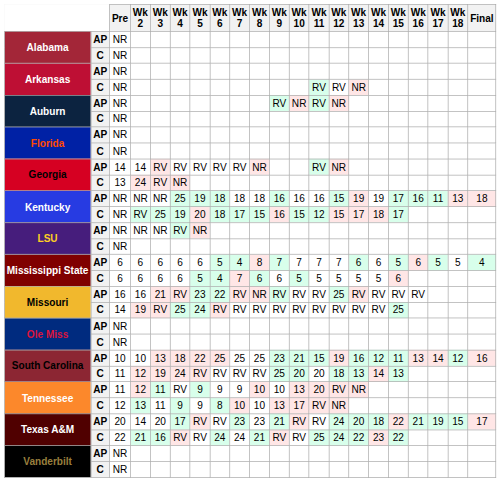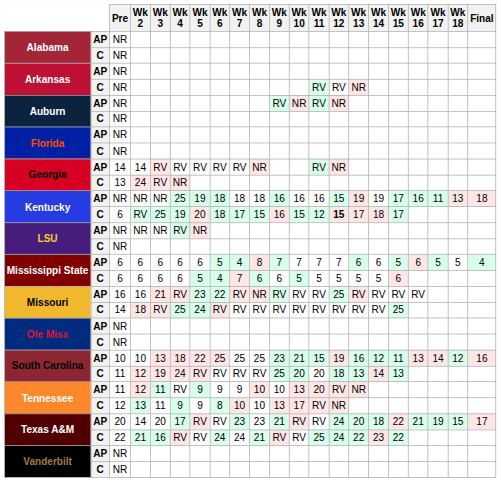 <table class="wikitable" style="white-space:nowrap;font-size:90%;">
 <tr>
 <th colspan=2 style="background:white; border-top-style:hidden; border-left-style:hidden;"> </th>
 <th>Pre</th>
 <th>Wk<br>2</th>
 <th>Wk<br>3</th>
 <th>Wk<br>4</th>
 <th>Wk<br>5</th>
 <th>Wk<br>6</th>
 <th>Wk<br>7</th>
 <th>Wk<br>8</th>
 <th>Wk<br>9</th>
 <th>Wk<br>10</th>
 <th>Wk<br>11</th>
 <th>Wk<br>12</th>
 <th>Wk<br>13</th>
 <th>Wk<br>14</th>
 <th>Wk<br>15</th>
 <th>Wk<br>16</th>
 <th>Wk<br>17</th>
 <th>Wk<br>18</th>
 <th>Final</th>
 </tr>
 <tr style="text-align:center;">
 <th rowspan=2 style="background:#A32638; color:#FFFFFF;">Alabama</th>
 <th>AP</th>
 <td style="background:#FFF;">NR</td>
 <td style="background:#FFF;"></td>
 <td style="background:#FFF;"></td>
 <td style="background:#FFF;"></td>
 <td style="background:#FFF;"></td>
 <td style="background:#FFF;"></td>
 <td style="background:#FFF;"></td>
 <td style="background:#FFF;"></td>
 <td style="background:#FFF;"></td>
 <td style="background:#FFF;"></td>
 <td style="background:#FFF;"></td>
 <td style="background:#FFF;"></td>
 <td style="background:#FFF;"></td>
 <td style="background:#FFF;"></td>
 <td style="background:#FFF;"></td>
 <td style="background:#FFF;"></td>
 <td style="background:#FFF;"></td>
 <td style="background:#FFF;"></td>
 <td style="background:#FFF;"></td>
 </tr>
 <tr style="text-align:center;">
 <th>C</th>
 <td style="background:#FFF;">NR</td>
 <td style="background:#FFF;"></td>
 <td style="background:#FFF;"></td>
 <td style="background:#FFF;"></td>
 <td style="background:#FFF;"></td>
 <td style="background:#FFF;"></td>
 <td style="background:#FFF;"></td>
 <td style="background:#FFF;"></td>
 <td style="background:#FFF;"></td>
 <td style="background:#FFF;"></td>
 <td style="background:#FFF;"></td>
 <td style="background:#FFF;"></td>
 <td style="background:#FFF;"></td>
 <td style="background:#FFF;"></td>
 <td style="background:#FFF;"></td>
 <td style="background:#FFF;"></td>
 <td style="background:#FFF;"></td>
 <td style="background:#FFF;"></td>
 <td style="background:#FFF;"></td>
 </tr>
 <tr style="text-align:center;">
 <th rowspan=2 style="background:#BE0F34; color:#FFFFFF;">Arkansas</th>
 <th>AP</th>
 <td style="background:#FFF;">NR</td>
 <td style="background:#FFF;"></td>
 <td style="background:#FFF;"></td>
 <td style="background:#FFF;"></td>
 <td style="background:#FFF;"></td>
 <td style="background:#FFF;"></td>
 <td style="background:#FFF;"></td>
 <td style="background:#FFF;"></td>
 <td style="background:#FFF;"></td>
 <td style="background:#FFF;"></td>
 <td style="background:#FFF;"></td>
 <td style="background:#FFF;"></td>
 <td style="background:#FFF;"></td>
 <td style="background:#FFF;"></td>
 <td style="background:#FFF;"></td>
 <td style="background:#FFF;"></td>
 <td style="background:#FFF;"></td>
 <td style="background:#FFF;"></td>
 <td style="background:#FFF;"></td>
 </tr>
 <tr style="text-align:center;">
 <th>C</th>
 <td style="background:#FFF;">NR</td>
 <td style="background:#FFF;"></td>
 <td style="background:#FFF;"></td>
 <td style="background:#FFF;"></td>
 <td style="background:#FFF;"></td>
 <td style="background:#FFF;"></td>
 <td style="background:#FFF;"></td>
 <td style="background:#FFF;"></td>
 <td style="background:#FFF;"></td>
 <td style="background:#FFF;"></td>
 <td style="background:#D8FFEB;">RV</td>
 <td style="background:#FFF;">RV</td>
 <td style="background:#FFE6E6;">NR</td>
 <td style="background:#FFF;"></td>
 <td style="background:#FFF;"></td>
 <td style="background:#FFF;"></td>
 <td style="background:#FFF;"></td>
 <td style="background:#FFF;"></td>
 <td style="background:#FFF;"></td>
 </tr>
 <tr style="text-align:center;">
 <th rowspan=2 style="background:#0C2340; color:#FFFFFF;">Auburn</th>
 <th>AP</th>
 <td style="background:#FFF;">NR</td>
 <td style="background:#FFF;"></td>
 <td style="background:#FFF;"></td>
 <td style="background:#FFF;"></td>
 <td style="background:#FFF;"></td>
 <td style="background:#FFF;"></td>
 <td style="background:#FFF;"></td>
 <td style="background:#FFF;"></td>
 <td style="background:#D8FFEB;">RV</td>
 <td style="background:#FFE6E6;">NR</td>
 <td style="background:#D8FFEB;">RV</td>
 <td style="background:#FFE6E6;">NR</td>
 <td style="background:#FFF;"></td>
 <td style="background:#FFF;"></td>
 <td style="background:#FFF;"></td>
 <td style="background:#FFF;"></td>
 <td style="background:#FFF;"></td>
 <td style="background:#FFF;"></td>
 <td style="background:#FFF;"></td>
 </tr>
 <tr style="text-align:center;">
 <th>C</th>
 <td style="background:#FFF;">NR</td>
 <td style="background:#FFF;"></td>
 <td style="background:#FFF;"></td>
 <td style="background:#FFF;"></td>
 <td style="background:#FFF;"></td>
 <td style="background:#FFF;"></td>
 <td style="background:#FFF;"></td>
 <td style="background:#FFF;"></td>
 <td style="background:#FFF;"></td>
 <td style="background:#FFF;"></td>
 <td style="background:#FFF;"></td>
 <td style="background:#FFF;"></td>
 <td style="background:#FFF;"></td>
 <td style="background:#FFF;"></td>
 <td style="background:#FFF;"></td>
 <td style="background:#FFF;"></td>
 <td style="background:#FFF;"></td>
 <td style="background:#FFF;"></td>
 <td style="background:#FFF;"></td>
 </tr>
 <tr style="text-align:center;">
 <th rowspan=2 style="background:#0021A5; color:#FF4A00;">Florida</th>
 <th>AP</th>
 <td style="background:#FFF;">NR</td>
 <td style="background:#FFF;"></td>
 <td style="background:#FFF;"></td>
 <td style="background:#FFF;"></td>
 <td style="background:#FFF;"></td>
 <td style="background:#FFF;"></td>
 <td style="background:#FFF;"></td>
 <td style="background:#FFF;"></td>
 <td style="background:#FFF;"></td>
 <td style="background:#FFF;"></td>
 <td style="background:#FFF;"></td>
 <td style="background:#FFF;"></td>
 <td style="background:#FFF;"></td>
 <td style="background:#FFF;"></td>
 <td style="background:#FFF;"></td>
 <td style="background:#FFF;"></td>
 <td style="background:#FFF;"></td>
 <td style="background:#FFF;"></td>
 <td style="background:#FFF;"></td>
 </tr>
 <tr style="text-align:center;">
 <th>C</th>
 <td style="background:#FFF;">NR</td>
 <td style="background:#FFF;"></td>
 <td style="background:#FFF;"></td>
 <td style="background:#FFF;"></td>
 <td style="background:#FFF;"></td>
 <td style="background:#FFF;"></td>
 <td style="background:#FFF;"></td>
 <td style="background:#FFF;"></td>
 <td style="background:#FFF;"></td>
 <td style="background:#FFF;"></td>
 <td style="background:#FFF;"></td>
 <td style="background:#FFF;"></td>
 <td style="background:#FFF;"></td>
 <td style="background:#FFF;"></td>
 <td style="background:#FFF;"></td>
 <td style="background:#FFF;"></td>
 <td style="background:#FFF;"></td>
 <td style="background:#FFF;"></td>
 <td style="background:#FFF;"></td>
 </tr>
 <tr style="text-align:center;">
 <th rowspan=2 style="background:#D60022; color:#000000;">Georgia</th>
 <th>AP</th>
 <td style="background:#FFF;">14</td>
 <td style="background:#FFF;">14</td>
 <td style="background:#FFE6E6;">RV</td>
 <td style="background:#FFF;">RV</td>
 <td style="background:#FFF;">RV</td>
 <td style="background:#FFF;">RV</td>
 <td style="background:#FFF;">RV</td>
 <td style="background:#FFE6E6;">NR</td>
 <td style="background:#FFF;"></td>
 <td style="background:#FFF;"></td>
 <td style="background:#D8FFEB;">RV</td>
 <td style="background:#FFE6E6;">NR</td>
 <td style="background:#FFF;"></td>
 <td style="background:#FFF;"></td>
 <td style="background:#FFF;"></td>
 <td style="background:#FFF;"></td>
 <td style="background:#FFF;"></td>
 <td style="background:#FFF;"></td>
 <td style="background:#FFF;"></td>
 </tr>
 <tr style="text-align:center;">
 <th>C</th>
 <td style="background:#FFF;">13</td>
 <td style="background:#FFE6E6;">24</td>
 <td style="background:#FFE6E6;">RV</td>
 <td style="background:#FFE6E6;">NR</td>
 <td style="background:#FFF;"></td>
 <td style="background:#FFF;"></td>
 <td style="background:#FFF;"></td>
 <td style="background:#FFF;"></td>
 <td style="background:#FFF;"></td>
 <td style="background:#FFF;"></td>
 <td style="background:#FFF;"></td>
 <td style="background:#FFF;"></td>
 <td style="background:#FFF;"></td>
 <td style="background:#FFF;"></td>
 <td style="background:#FFF;"></td>
 <td style="background:#FFF;"></td>
 <td style="background:#FFF;"></td>
 <td style="background:#FFF;"></td>
 <td style="background:#FFF;"></td>
 </tr>
 <tr style="text-align:center;">
 <th rowspan=2 style="background:#273BE2; color:#FFFFFF;">Kentucky</th>
 <th>AP</th>
 <td style="background:#FFF;">NR</td>
 <td style="background:#FFF;">NR</td>
 <td style="background:#FFF;">NR</td>
 <td style="background:#D8FFEB;">25</td>
 <td style="background:#D8FFEB;">19</td>
 <td style="background:#D8FFEB;">18</td>
 <td style="background:#FFF;">18</td>
 <td style="background:#FFF;">18</td>
 <td style="background:#D8FFEB;">16</td>
 <td style="background:#FFF;">16</td>
 <td style="background:#FFF;">16</td>
 <td style="background:#D8FFEB;">15</td>
 <td style="background:#FFE6E6;">19</td>
 <td style="background:#FFF;">19</td>
 <td style="background:#D8FFEB;">17</td>
 <td style="background:#D8FFEB;">16</td>
 <td style="background:#D8FFEB;">11</td>
 <td style="background:#FFE6E6;">13</td>
 <td style="background:#FFE6E6;">18</td>
 </tr>
 <tr style="text-align:center;">
 <th>C</th>
-<td style="background:#FFF;">NR</td>
+<td style="background:#FFF;">6</td>
 <td style="background:#D8FFEB;">RV</td>
 <td style="background:#D8FFEB;">25</td>
 <td style="background:#D8FFEB;">19</td>
 <td style="background:#FFE6E6;">20</td>
 <td style="background:#D8FFEB;">18</td>
 <td style="background:#D8FFEB;">17</td>
 <td style="background:#D8FFEB;">15</td>
 <td style="background:#FFE6E6;">16</td>
 <td style="background:#D8FFEB;">15</td>
 <td style="background:#D8FFEB;">12</td>
-<td style="background:#FFE6E6;">15</td>
+<td style="background:#FFE6E6;"><strong>15</strong></td>
 <td style="background:#FFE6E6;">17</td>
 <td style="background:#FFE6E6;">18</td>
 <td style="background:#D8FFEB;">17</td>
 <td style="background:#FFF;"></td>
 <td style="background:#FFF;"></td>
 <td style="background:#FFF;"></td>
 <td style="background:#FFF;"></td>
 </tr>
 <tr style="text-align:center;">
 <th rowspan=2 style="background:#461D7C; color:#FDD023;">LSU</th>
 <th>AP</th>
 <td style="background:#FFF;">NR</td>
 <td style="background:#FFF;">NR</td>
 <td style="background:#FFF;">NR</td>
 <td style="background:#D8FFEB;">RV</td>
 <td style="background:#FFE6E6;">NR</td>
 <td style="background:#FFF;"></td>
 <td style="background:#FFF;"></td>
 <td style="background:#FFF;"></td>
 <td style="background:#FFF;"></td>
 <td style="background:#FFF;"></td>
 <td style="background:#FFF;"></td>
 <td style="background:#FFF;"></td>
 <td style="background:#FFF;"></td>
 <td style="background:#FFF;"></td>
 <td style="background:#FFF;"></td>
 <td style="background:#FFF;"></td>
 <td style="background:#FFF;"></td>
 <td style="background:#FFF;"></td>
 <td style="background:#FFF;"></td>
 </tr>
 <tr style="text-align:center;">
 <th>C</th>
 <td style="background:#FFF;">NR</td>
 <td style="background:#FFF;"></td>
 <td style="background:#FFF;"></td>
 <td style="background:#FFF;"></td>
 <td style="background:#FFF;"></td>
 <td style="background:#FFF;"></td>
 <td style="background:#FFF;"></td>
 <td style="background:#FFF;"></td>
 <td style="background:#FFF;"></td>
 <td style="background:#FFF;"></td>
 <td style="background:#FFF;"></td>
 <td style="background:#FFF;"></td>
 <td style="background:#FFF;"></td>
 <td style="background:#FFF;"></td>
 <td style="background:#FFF;"></td>
 <td style="background:#FFF;"></td>
 <td style="background:#FFF;"></td>
 <td style="background:#FFF;"></td>
 <td style="background:#FFF;"></td>
 </tr>
 <tr style="text-align:center;">
 <th rowspan=2 style="background:#800000; color:#FFFFFF;">Mississippi State</th>
 <th>AP</th>
 <td style="background:#FFF;">6</td>
 <td style="background:#FFF;">6</td>
 <td style="background:#FFF;">6</td>
 <td style="background:#FFF;">6</td>
 <td style="background:#FFF;">6</td>
 <td style="background:#D8FFEB;">5</td>
 <td style="background:#D8FFEB;">4</td>
 <td style="background:#FFE6E6;">8</td>
 <td style="background:#D8FFEB;">7</td>
 <td style="background:#FFF;">7</td>
 <td style="background:#FFF;">7</td>
 <td style="background:#FFF;">7</td>
 <td style="background:#D8FFEB;">6</td>
 <td style="background:#FFF;">6</td>
 <td style="background:#D8FFEB;">5</td>
 <td style="background:#FFE6E6;">6</td>
 <td style="background:#D8FFEB;">5</td>
 <td style="background:#FFF;">5</td>
 <td style="background:#D8FFEB;">4</td>
 </tr>
 <tr style="text-align:center;">
 <th>C</th>
 <td style="background:#FFF;">6</td>
 <td style="background:#FFF;">6</td>
 <td style="background:#FFF;">6</td>
 <td style="background:#FFF;">6</td>
 <td style="background:#D8FFEB;">5</td>
 <td style="background:#D8FFEB;">4</td>
 <td style="background:#FFE6E6;">7</td>
 <td style="background:#D8FFEB;">6</td>
 <td style="background:#FFF;">6</td>
 <td style="background:#D8FFEB;">5</td>
 <td style="background:#FFF;">5</td>
 <td style="background:#FFF;">5</td>
 <td style="background:#FFF;">5</td>
 <td style="background:#FFF;">5</td>
 <td style="background:#FFE6E6;">6</td>
 <td style="background:#FFF;"></td>
 <td style="background:#FFF;"></td>
 <td style="background:#FFF;"></td>
 <td style="background:#FFF;"></td>
 </tr>
 <tr style="text-align:center;">
 <th rowspan=2 style="background:#F1B82D; color:#000000;">Missouri</th>
 <th>AP</th>
 <td style="background:#FFF;">16</td>
 <td style="background:#FFF;">16</td>
 <td style="background:#FFE6E6;">21</td>
 <td style="background:#FFE6E6;">RV</td>
 <td style="background:#D8FFEB;">23</td>
 <td style="background:#D8FFEB;">22</td>
 <td style="background:#FFE6E6;">RV</td>
 <td style="background:#FFE6E6;">NR</td>
 <td style="background:#D8FFEB;">RV</td>
 <td style="background:#FFF;">RV</td>
 <td style="background:#FFF;">RV</td>
 <td style="background:#D8FFEB;">25</td>
 <td style="background:#FFE6E6;">RV</td>
 <td style="background:#FFF;">RV</td>
 <td style="background:#FFF;">RV</td>
 <td style="background:#FFF;">RV</td>
 <td style="background:#FFF;"></td>
 <td style="background:#FFF;"></td>
 <td style="background:#FFF;"></td>
 </tr>
 <tr style="text-align:center;">
 <th>C</th>
 <td style="background:#FFF;">14</td>
-<td style="background:#FFE6E6;">19</td>
+<td style="background:#FFE6E6;">18</td>
 <td style="background:#FFE6E6;">RV</td>
 <td style="background:#D8FFEB;">25</td>
 <td style="background:#D8FFEB;">24</td>
 <td style="background:#FFE6E6;">RV</td>
 <td style="background:#FFF;">RV</td>
 <td style="background:#FFF;">RV</td>
 <td style="background:#FFF;">RV</td>
 <td style="background:#FFF;">RV</td>
 <td style="background:#FFF;">RV</td>
 <td style="background:#FFF;">RV</td>
 <td style="background:#FFF;">RV</td>
 <td style="background:#FFF;">RV</td>
 <td style="background:#D8FFEB;">25</td>
 <td style="background:#FFF;"></td>
 <td style="background:#FFF;"></td>
 <td style="background:#FFF;"></td>
 <td style="background:#FFF;"></td>
 </tr>
 <tr style="text-align:center;">
 <th rowspan=2 style="background:#002B7F; color:#DC143C;">Ole Miss</th>
 <th>AP</th>
 <td style="background:#FFF;">NR</td>
 <td style="background:#FFF;"></td>
 <td style="background:#FFF;"></td>
 <td style="background:#FFF;"></td>
 <td style="background:#FFF;"></td>
 <td style="background:#FFF;"></td>
 <td style="background:#FFF;"></td>
 <td style="background:#FFF;"></td>
 <td style="background:#FFF;"></td>
 <td style="background:#FFF;"></td>
 <td style="background:#FFF;"></td>
 <td style="background:#FFF;"></td>
 <td style="background:#FFF;"></td>
 <td style="background:#FFF;"></td>
 <td style="background:#FFF;"></td>
 <td style="background:#FFF;"></td>
 <td style="background:#FFF;"></td>
 <td style="background:#FFF;"></td>
 <td style="background:#FFF;"></td>
 </tr>
 <tr style="text-align:center;">
 <th>C</th>
 <td style="background:#FFF;">NR</td>
 <td style="background:#FFF;"></td>
 <td style="background:#FFF;"></td>
 <td style="background:#FFF;"></td>
 <td style="background:#FFF;"></td>
 <td style="background:#FFF;"></td>
 <td style="background:#FFF;"></td>
 <td style="background:#FFF;"></td>
 <td style="background:#FFF;"></td>
 <td style="background:#FFF;"></td>
 <td style="background:#FFF;"></td>
 <td style="background:#FFF;"></td>
 <td style="background:#FFF;"></td>
 <td style="background:#FFF;"></td>
 <td style="background:#FFF;"></td>
 <td style="background:#FFF;"></td>
 <td style="background:#FFF;"></td>
 <td style="background:#FFF;"></td>
 <td style="background:#FFF;"></td>
 </tr>
 <tr style="text-align:center;">
 <th rowspan=2 style="background:#8C2633; color:#000000;">South Carolina</th>
 <th>AP</th>
 <td style="background:#FFF;">10</td>
 <td style="background:#FFF;">10</td>
 <td style="background:#FFE6E6;">13</td>
 <td style="background:#FFE6E6;">18</td>
 <td style="background:#FFE6E6;">22</td>
 <td style="background:#FFE6E6;">25</td>
 <td style="background:#FFF;">25</td>
 <td style="background:#FFF;">25</td>
 <td style="background:#D8FFEB;">23</td>
 <td style="background:#D8FFEB;">21</td>
 <td style="background:#D8FFEB;">15</td>
 <td style="background:#FFE6E6;">19</td>
 <td style="background:#D8FFEB;">16</td>
 <td style="background:#D8FFEB;">12</td>
 <td style="background:#D8FFEB;">11</td>
 <td style="background:#FFE6E6;">13</td>
 <td style="background:#FFE6E6;">14</td>
 <td style="background:#D8FFEB;">12</td>
 <td style="background:#FFE6E6;">16</td>
 </tr>
 <tr style="text-align:center;">
 <th>C</th>
 <td style="background:#FFF;">11</td>
 <td style="background:#FFE6E6;">12</td>
 <td style="background:#FFE6E6;">19</td>
 <td style="background:#FFE6E6;">24</td>
 <td style="background:#FFE6E6;">RV</td>
 <td style="background:#FFF;">RV</td>
 <td style="background:#FFF;">RV</td>
 <td style="background:#FFF;">RV</td>
 <td style="background:#D8FFEB;">25</td>
 <td style="background:#D8FFEB;">20</td>
 <td style="background:#FFF;">20</td>
 <td style="background:#D8FFEB;">18</td>
 <td style="background:#D8FFEB;">13</td>
 <td style="background:#FFE6E6;">14</td>
 <td style="background:#D8FFEB;">13</td>
 <td style="background:#FFF;"></td>
 <td style="background:#FFF;"></td>
 <td style="background:#FFF;"></td>
 <td style="background:#FFF;"></td>
 </tr>
 <tr style="text-align:center;">
 <th rowspan=2 style="background:#FC882B; color:#FFFFFF;">Tennessee</th>
 <th>AP</th>
 <td style="background:#FFF;">11</td>
 <td style="background:#FFE6E6;">12</td>
 <td style="background:#D8FFEB;">11</td>
 <td style="background:#FFF;">RV</td>
 <td style="background:#D8FFEB;">9</td>
 <td style="background:#FFF;">9</td>
 <td style="background:#FFF;">9</td>
 <td style="background:#FFE6E6;">10</td>
 <td style="background:#FFF;">10</td>
 <td style="background:#FFE6E6;">13</td>
 <td style="background:#FFE6E6;">20</td>
 <td style="background:#FFE6E6;">RV</td>
 <td style="background:#FFE6E6;">NR</td>
 <td style="background:#FFF;"></td>
 <td style="background:#FFF;"></td>
 <td style="background:#FFF;"></td>
 <td style="background:#FFF;"></td>
 <td style="background:#FFF;"></td>
 <td style="background:#FFF;"></td>
 </tr>
 <tr style="text-align:center;">
 <th>C</th>
 <td style="background:#FFF;">12</td>
 <td style="background:#D8FFEB;">13</td>
 <td style="background:#FFF;">11</td>
 <td style="background:#D8FFEB;">9</td>
 <td style="background:#FFF;">9</td>
 <td style="background:#D8FFEB;">8</td>
 <td style="background:#FFE6E6;">10</td>
 <td style="background:#FFF;">10</td>
 <td style="background:#FFE6E6;">13</td>
 <td style="background:#FFE6E6;">17</td>
 <td style="background:#FFE6E6;">RV</td>
 <td style="background:#FFE6E6;">NR</td>
 <td style="background:#FFF;"></td>
 <td style="background:#FFF;"></td>
 <td style="background:#FFF;"></td>
 <td style="background:#FFF;"></td>
 <td style="background:#FFF;"></td>
 <td style="background:#FFF;"></td>
 <td style="background:#FFF;"></td>
 </tr>
 <tr style="text-align:center;">
 <th rowspan=2 style="background:#500000; color:#FFFFFF;">Texas A&M</th>
 <th>AP</th>
 <td style="background:#FFF;">20</td>
 <td style="background:#FFF;">14</td>
 <td style="background:#FFF;">20</td>
 <td style="background:#D8FFEB;">17</td>
 <td style="background:#FFE6E6;">RV</td>
 <td style="background:#FFF;">RV</td>
 <td style="background:#D8FFEB;">23</td>
 <td style="background:#FFF;">23</td>
 <td style="background:#D8FFEB;">21</td>
 <td style="background:#FFE6E6;">RV</td>
 <td style="background:#FFF;">RV</td>
 <td style="background:#D8FFEB;">24</td>
 <td style="background:#D8FFEB;">20</td>
 <td style="background:#D8FFEB;">18</td>
 <td style="background:#FFE6E6;">22</td>
 <td style="background:#D8FFEB;">21</td>
 <td style="background:#D8FFEB;">19</td>
 <td style="background:#D8FFEB;">15</td>
 <td style="background:#FFE6E6;">17</td>
 </tr>
 <tr style="text-align:center;">
 <th>C</th>
 <td style="background:#FFF;">22</td>
 <td style="background:#D8FFEB;">21</td>
 <td style="background:#D8FFEB;">16</td>
 <td style="background:#FFE6E6;">RV</td>
 <td style="background:#FFF;">RV</td>
 <td style="background:#D8FFEB;">24</td>
 <td style="background:#FFF;">24</td>
 <td style="background:#D8FFEB;">21</td>
 <td style="background:#FFE6E6;">RV</td>
 <td style="background:#FFF;">RV</td>
 <td style="background:#D8FFEB;">25</td>
 <td style="background:#D8FFEB;">24</td>
 <td style="background:#D8FFEB;">22</td>
 <td style="background:#FFE6E6;">23</td>
 <td style="background:#D8FFEB;">22</td>
 <td style="background:#FFF;"></td>
 <td style="background:#FFF;"></td>
 <td style="background:#FFF;"></td>
 <td style="background:#FFF;"></td>
 </tr>
 <tr style="text-align:center;">
 <th rowspan=2 style="background:#000000; color:#997F3D;">Vanderbilt</th>
 <th>AP</th>
 <td style="background:#FFF;">NR</td>
 <td style="background:#FFF;"></td>
 <td style="background:#FFF;"></td>
 <td style="background:#FFF;"></td>
 <td style="background:#FFF;"></td>
 <td style="background:#FFF;"></td>
 <td style="background:#FFF;"></td>
 <td style="background:#FFF;"></td>
 <td style="background:#FFF;"></td>
 <td style="background:#FFF;"></td>
 <td style="background:#FFF;"></td>
 <td style="background:#FFF;"></td>
 <td style="background:#FFF;"></td>
 <td style="background:#FFF;"></td>
 <td style="background:#FFF;"></td>
 <td style="background:#FFF;"></td>
 <td style="background:#FFF;"></td>
 <td style="background:#FFF;"></td>
 <td style="background:#FFF;"></td>
 </tr>
 <tr style="text-align:center;">
 <th>C</th>
 <td style="background:#FFF;">NR</td>
 <td style="background:#FFF;"></td>
 <td style="background:#FFF;"></td>
 <td style="background:#FFF;"></td>
 <td style="background:#FFF;"></td>
 <td style="background:#FFF;"></td>
 <td style="background:#FFF;"></td>
 <td style="background:#FFF;"></td>
 <td style="background:#FFF;"></td>
 <td style="background:#FFF;"></td>
 <td style="background:#FFF;"></td>
 <td style="background:#FFF;"></td>
 <td style="background:#FFF;"></td>
 <td style="background:#FFF;"></td>
 <td style="background:#FFF;"></td>
 <td style="background:#FFF;"></td>
 <td style="background:#FFF;"></td>
 <td style="background:#FFF;"></td>
 <td style="background:#FFF;"></td>
 </tr>
 </table>
